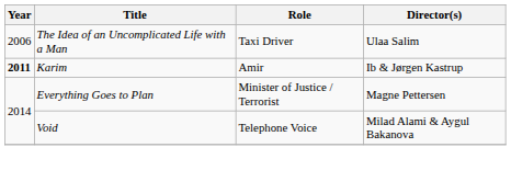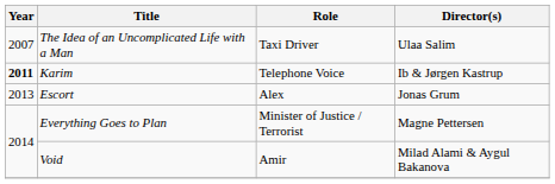 <table class="wikitable" style="font-size:90%">
 <tr>
 <th>Year</th>
 <th>Title</th>
 <th>Role</th>
 <th>Director(s)</th>
 </tr>
 <tr>
-<td>2006</td>
+<td>2007</td>
 <td><em>The Idea of an Uncomplicated Life with a Man</em></td>
 <td>Taxi Driver</td>
 <td>Ulaa Salim</td>
 </tr>
 <tr>
 <td><strong>2011</strong></td>
 <td><em>Karim</em></td>
-<td>Amir</td>
+<td>Telephone Voice</td>
 <td>Ib & Jørgen Kastrup</td>
+</tr>
+<tr>
+<td>2013</td>
+<td><em>Escort</em></td>
+<td>Alex</td>
+<td>Jonas Grum</td>
 </tr>
 <tr>
 <td rowspan=2>2014</td>
 <td><em>Everything Goes to Plan</em></td>
 <td>Minister of Justice / Terrorist</td>
 <td>Magne Pettersen</td>
 </tr>
 <tr>
 <td><em>Void</em></td>
-<td>Telephone Voice</td>
+<td>Amir</td>
 <td>Milad Alami & Aygul Bakanova</td>
 </tr>
 <tr>
 </tr>
 </table>
